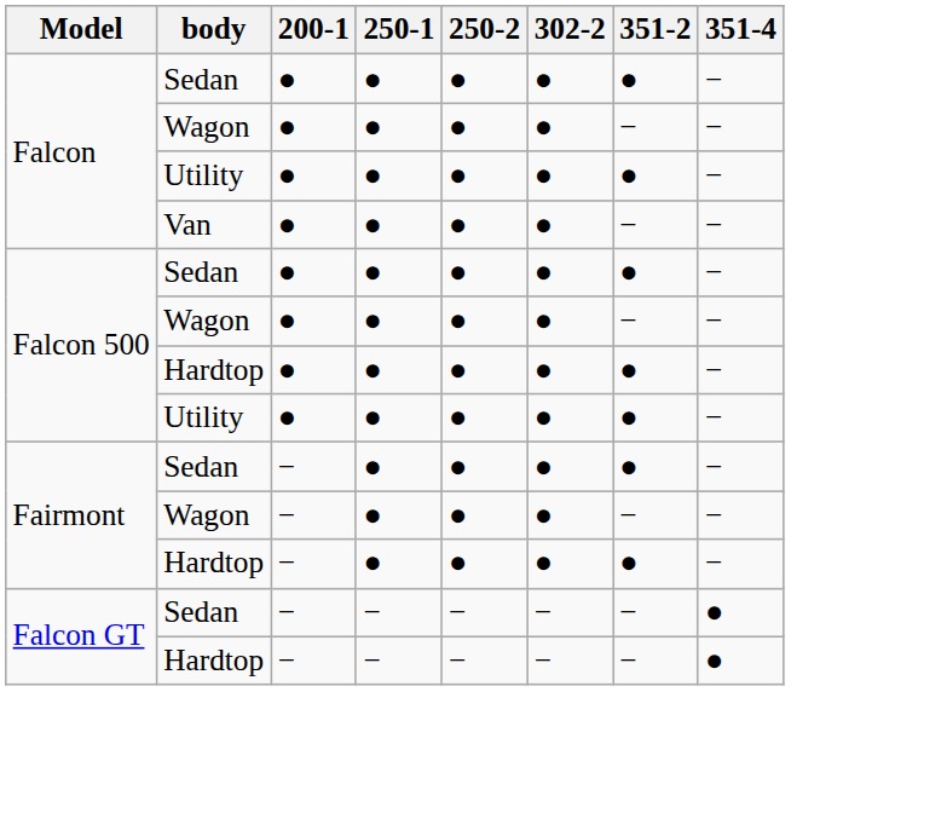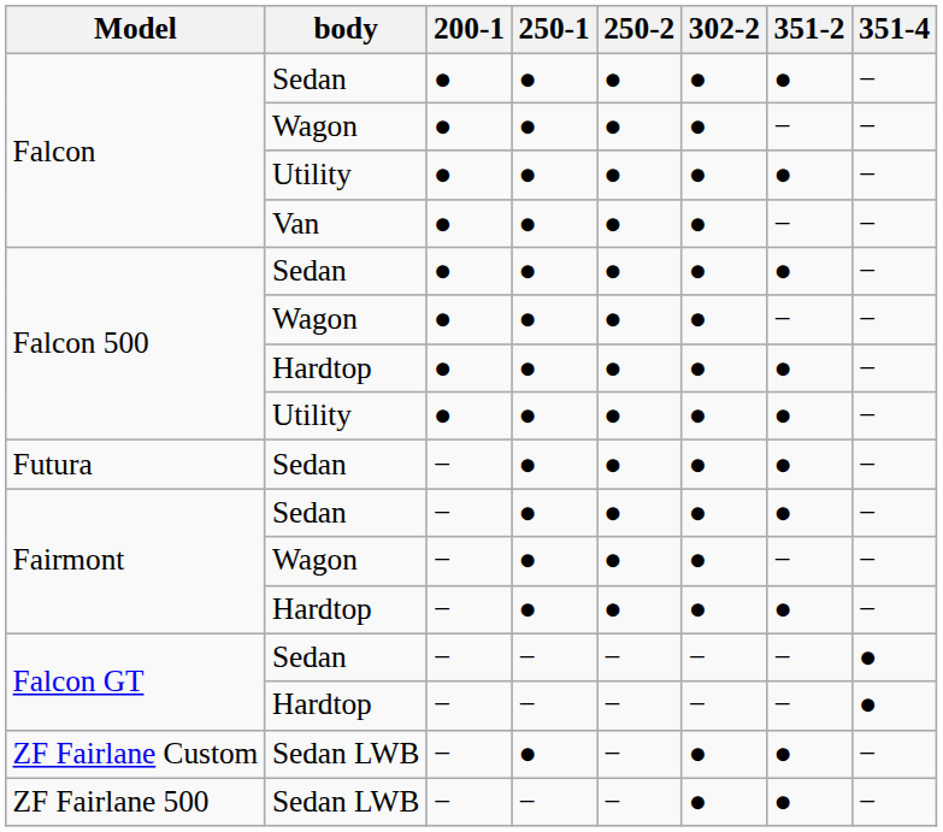 <table class="wikitable">
 <tr>
 <th>Model</th>
 <th>body</th>
 <th>200-1</th>
 <th>250-1</th>
 <th>250-2</th>
 <th>302-2</th>
 <th>351-2</th>
 <th>351-4</th>
 </tr>
 <tr>
 <td rowspan="4">Falcon</td>
 <td>Sedan</td>
 <td>●</td>
 <td>●</td>
 <td>●</td>
 <td>●</td>
 <td>●</td>
 <td>−</td>
 </tr>
 <tr>
 <td>Wagon</td>
 <td>●</td>
 <td>●</td>
 <td>●</td>
 <td>●</td>
 <td>−</td>
 <td>−</td>
 </tr>
 <tr>
 <td>Utility</td>
 <td>●</td>
 <td>●</td>
 <td>●</td>
 <td>●</td>
 <td>●</td>
 <td>−</td>
 </tr>
 <tr>
 <td>Van</td>
 <td>●</td>
 <td>●</td>
 <td>●</td>
 <td>●</td>
 <td>−</td>
 <td>−</td>
 </tr>
 <tr>
 <td rowspan="4">Falcon 500</td>
 <td>Sedan</td>
 <td>●</td>
 <td>●</td>
 <td>●</td>
 <td>●</td>
 <td>●</td>
 <td>−</td>
 </tr>
 <tr>
 <td>Wagon</td>
 <td>●</td>
 <td>●</td>
 <td>●</td>
 <td>●</td>
 <td>−</td>
 <td>−</td>
 </tr>
 <tr>
 <td>Hardtop</td>
 <td>●</td>
 <td>●</td>
 <td>●</td>
 <td>●</td>
 <td>●</td>
 <td>−</td>
 </tr>
 <tr>
 <td>Utility</td>
 <td>●</td>
 <td>●</td>
 <td>●</td>
 <td>●</td>
 <td>●</td>
 <td>−</td>
 </tr>
 <tr>
+<td>Futura</td>
+<td>Sedan</td>
+<td>−</td>
+<td>●</td>
+<td>●</td>
+<td>●</td>
+<td>●</td>
+<td>−</td>
+</tr>
+<tr>
 <td rowspan="3">Fairmont</td>
 <td>Sedan</td>
 <td>−</td>
 <td>●</td>
 <td>●</td>
 <td>●</td>
 <td>●</td>
 <td>−</td>
 </tr>
 <tr>
 <td>Wagon</td>
 <td>−</td>
 <td>●</td>
 <td>●</td>
 <td>●</td>
 <td>−</td>
 <td>−</td>
 </tr>
 <tr>
 <td>Hardtop</td>
 <td>−</td>
 <td>●</td>
 <td>●</td>
 <td>●</td>
 <td>●</td>
 <td>−</td>
 </tr>
 <tr>
 <td rowspan="2"><a href='#'>Falcon GT</a></td>
 <td>Sedan</td>
 <td>−</td>
 <td>−</td>
 <td>−</td>
 <td>−</td>
 <td>−</td>
 <td>●</td>
 </tr>
 <tr>
 <td>Hardtop</td>
 <td>−</td>
 <td>−</td>
 <td>−</td>
 <td>−</td>
 <td>−</td>
 <td>●</td>
 </tr>
+<tr>
+<td><a href='#'>ZF Fairlane</a> Custom</td>
+<td>Sedan LWB</td>
+<td>−</td>
+<td>●</td>
+<td>−</td>
+<td>●</td>
+<td>●</td>
+<td>−</td>
+</tr>
+<tr>
+<td>ZF Fairlane 500</td>
+<td>Sedan LWB</td>
+<td>−</td>
+<td>−</td>
+<td>−</td>
+<td>●</td>
+<td>●</td>
+<td>−</td>
+</tr>
 </table>
